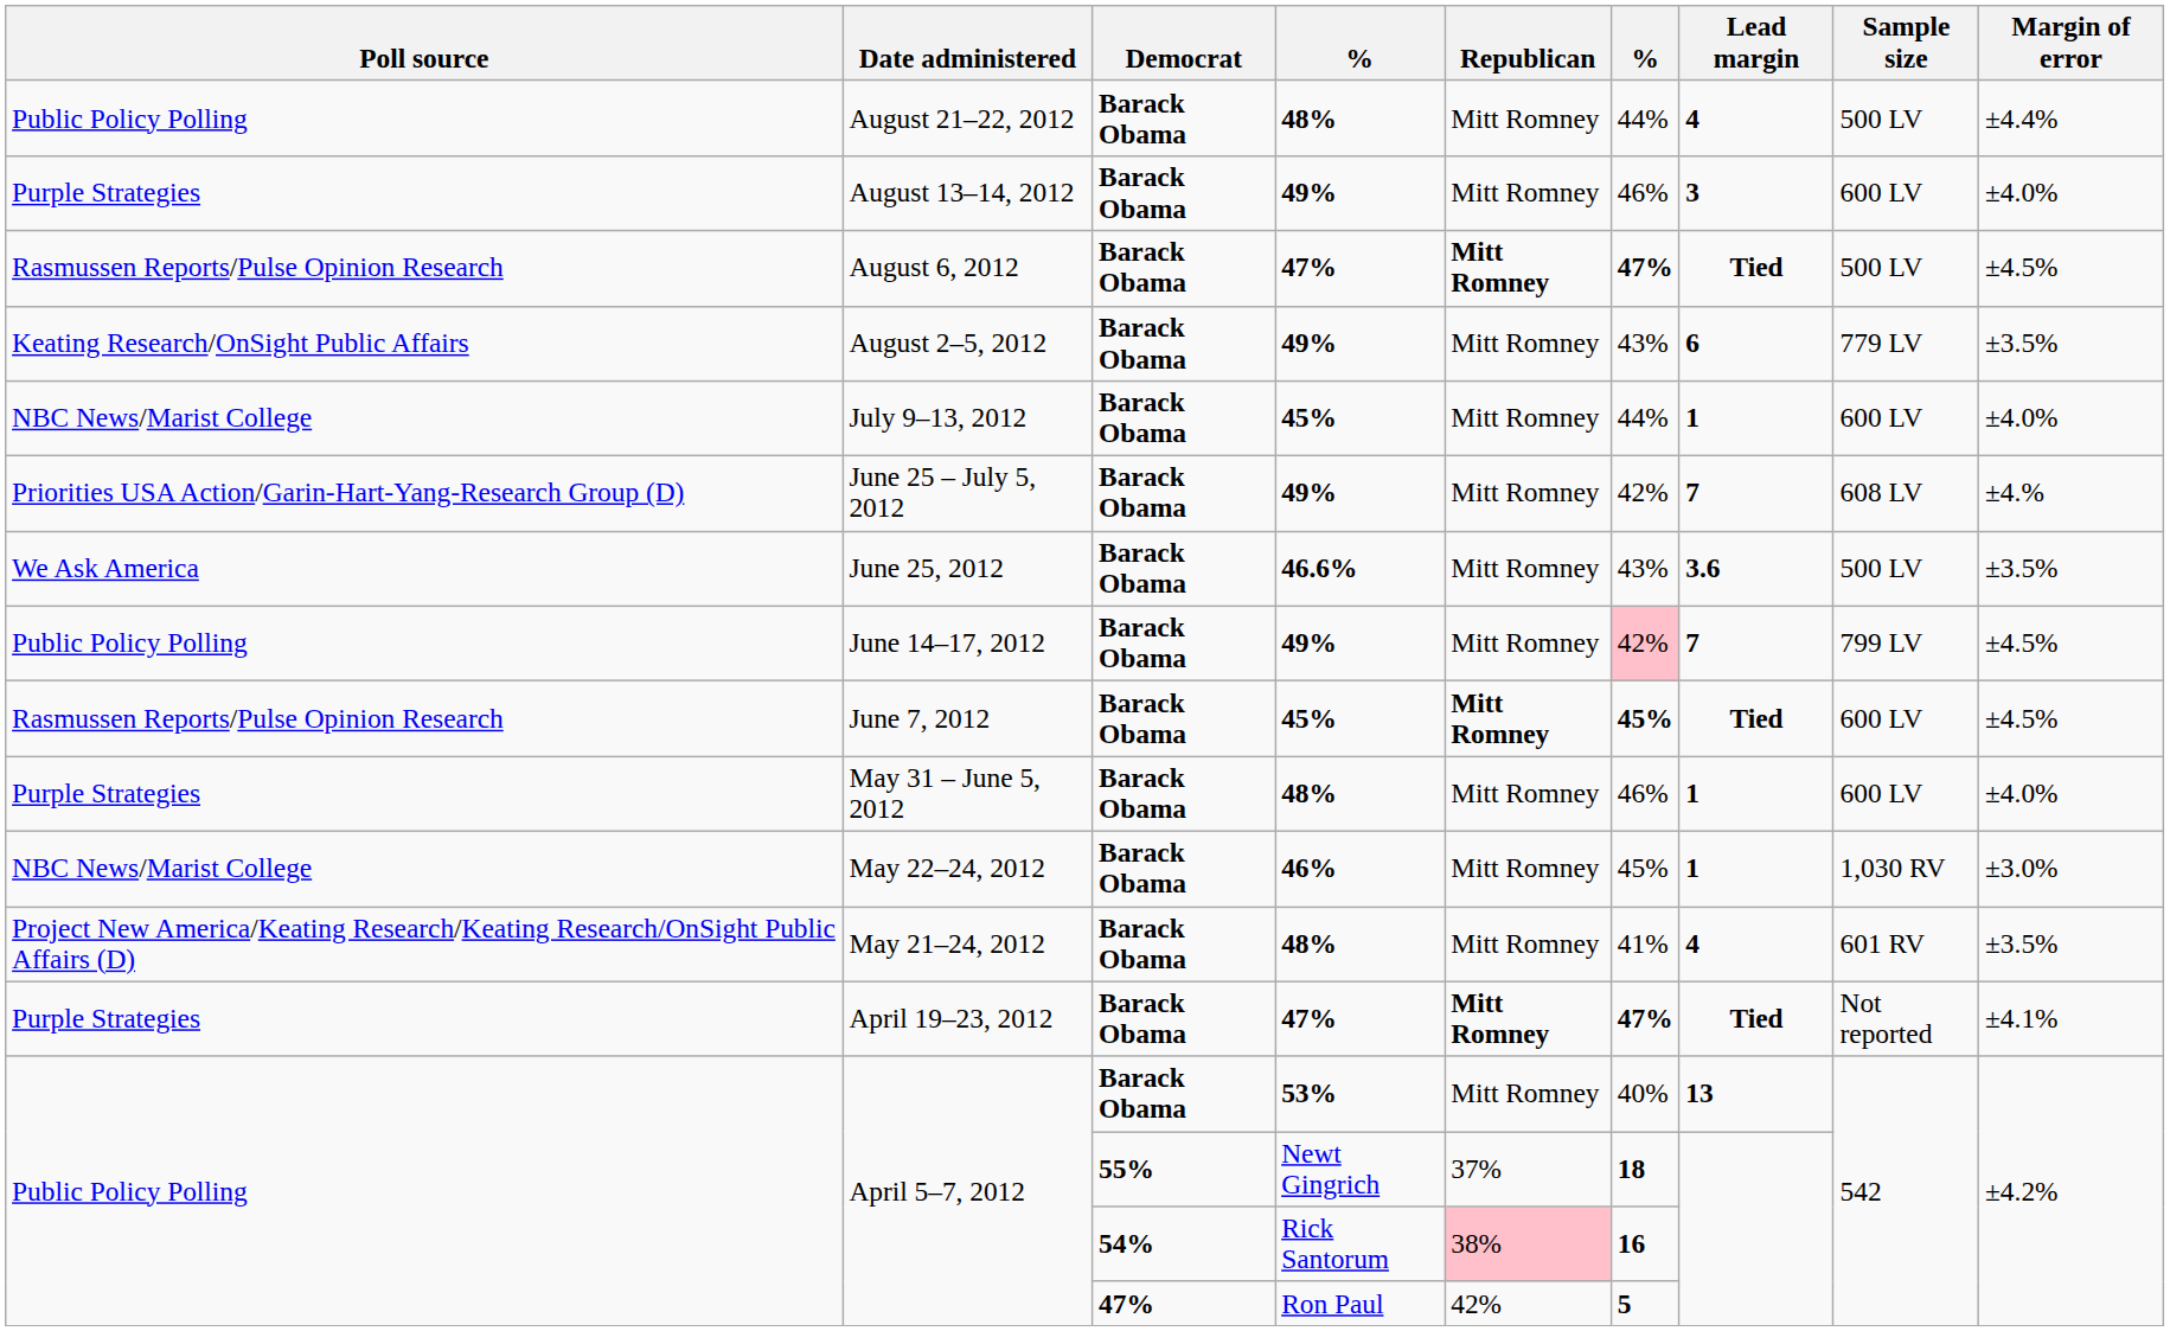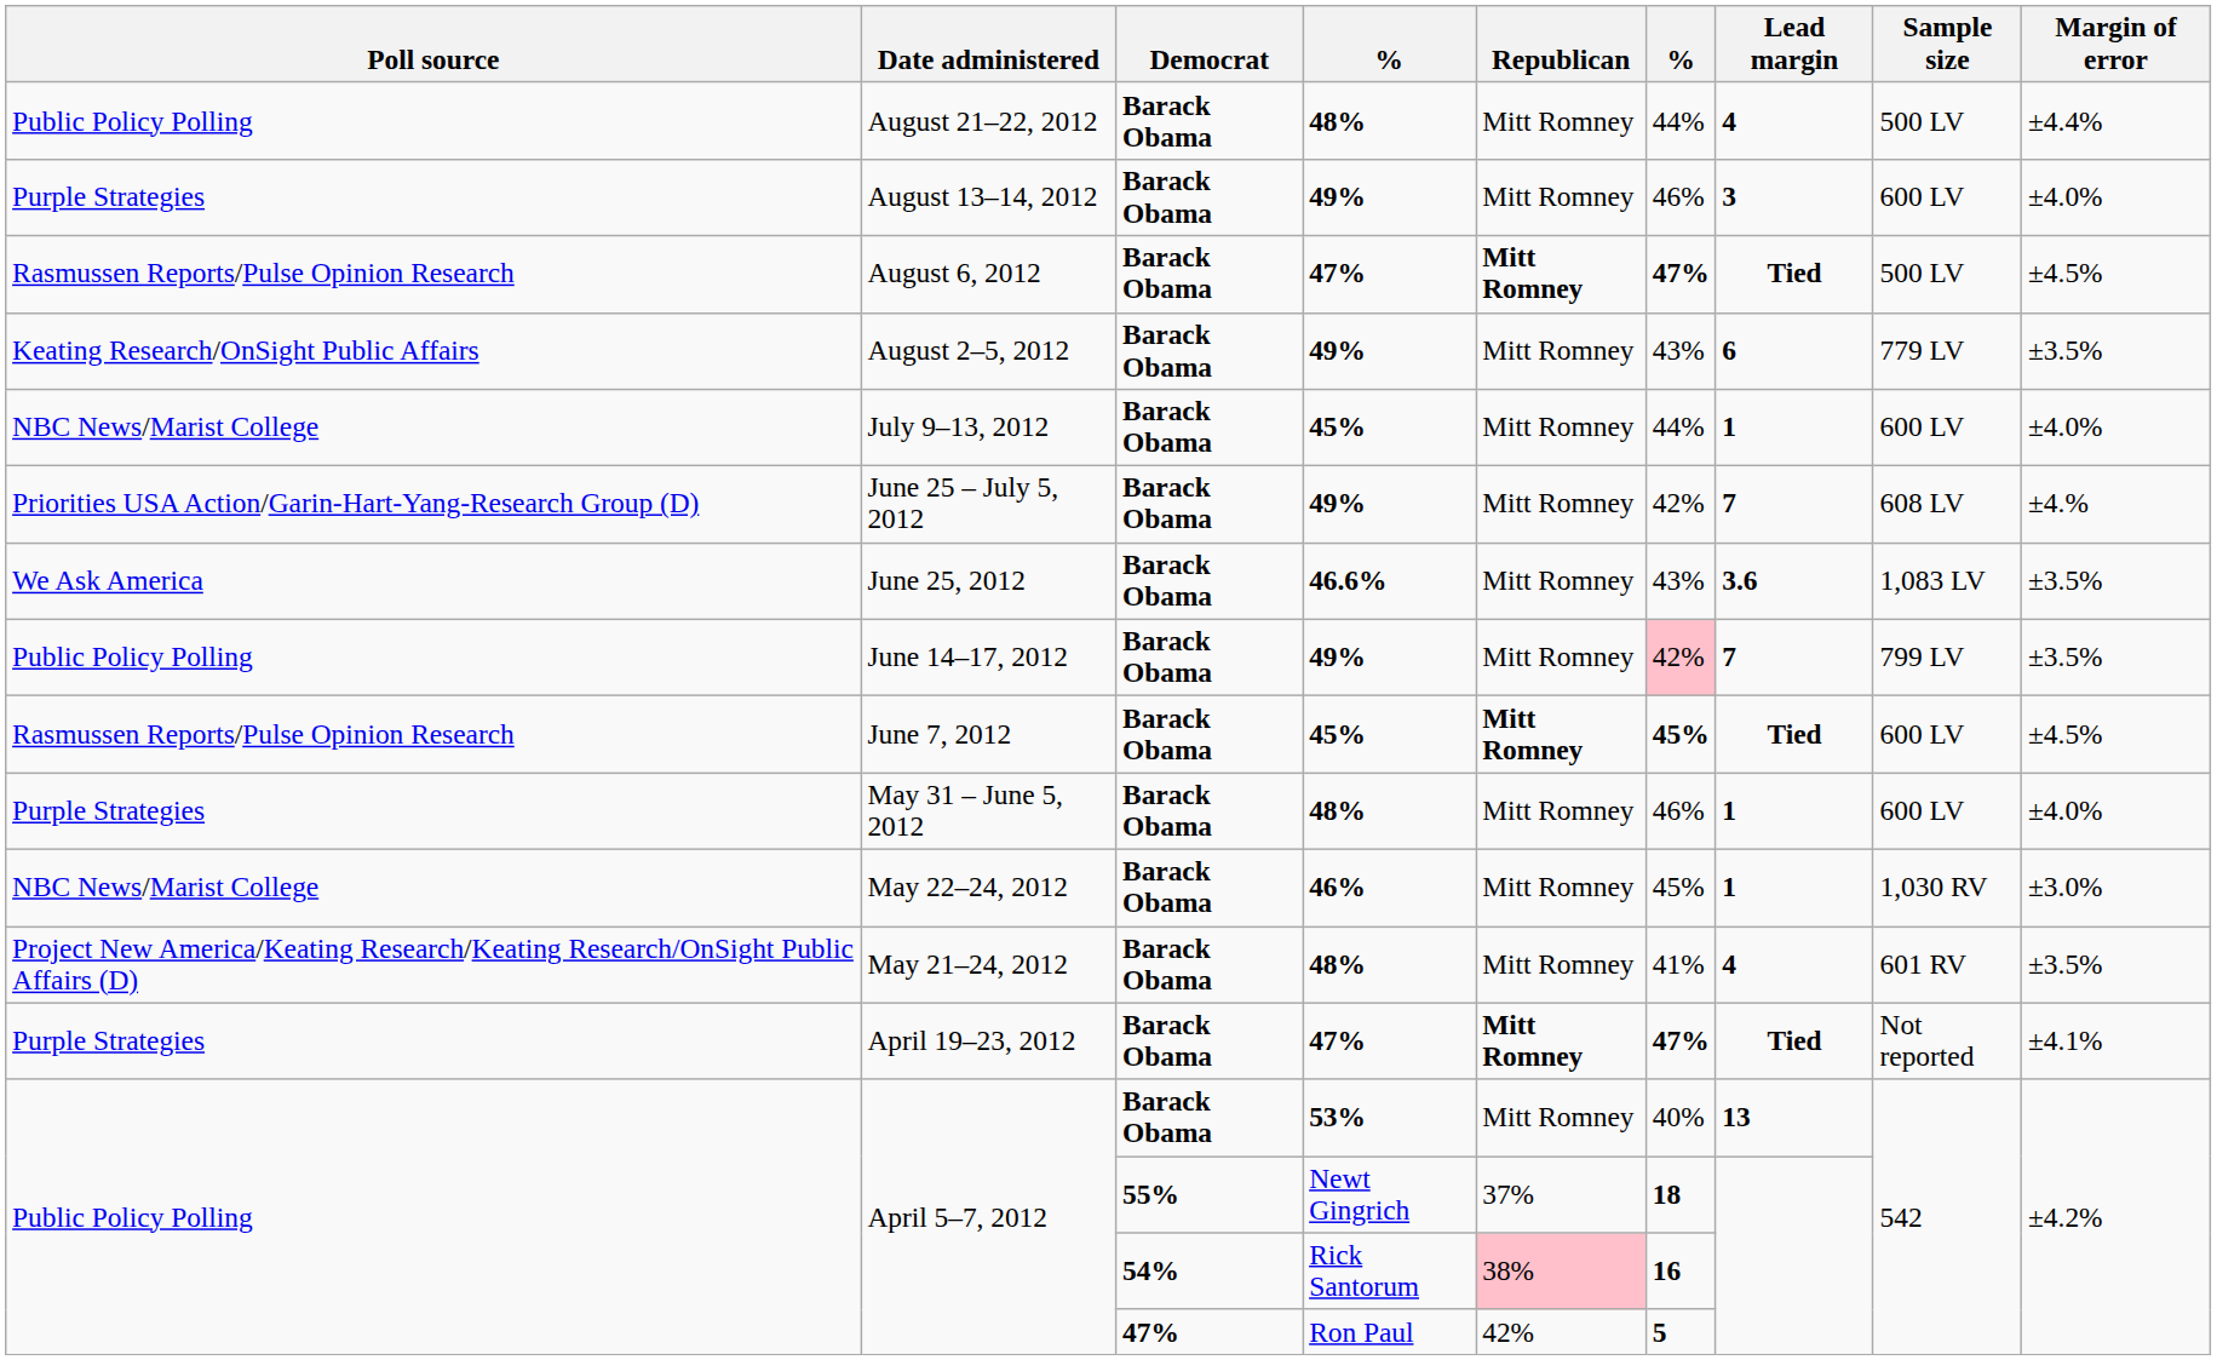 <table class="wikitable">
 <tr valign=bottom>
 <th>Poll source</th>
 <th>Date administered</th>
 <th>Democrat</th>
 <th>%</th>
 <th>Republican</th>
 <th>%</th>
 <th>Lead margin</th>
 <th>Sample size</th>
 <th>Margin of error</th>
 </tr>
 <tr>
 <td><a href='#'>Public Policy Polling</a></td>
 <td>August 21–22, 2012</td>
 <td><strong>Barack Obama</strong></td>
 <td><strong>48%</strong></td>
 <td>Mitt Romney</td>
 <td>44%</td>
 <td><strong>4</strong></td>
 <td>500 LV</td>
 <td>±4.4%</td>
 </tr>
 <tr>
 <td><a href='#'>Purple Strategies</a></td>
 <td>August 13–14, 2012</td>
 <td><strong>Barack Obama</strong></td>
 <td><strong>49%</strong></td>
 <td>Mitt Romney</td>
 <td>46%</td>
 <td><strong>3</strong></td>
 <td>600 LV</td>
 <td>±4.0%</td>
 </tr>
 <tr>
 <td><a href='#'>Rasmussen Reports</a>/<a href='#'>Pulse Opinion Research</a></td>
 <td>August 6, 2012</td>
 <td><strong>Barack Obama</strong></td>
 <td><strong>47%</strong></td>
 <td><strong>Mitt Romney</strong></td>
 <td><strong>47%</strong></td>
 <td align=center><strong>Tied</strong></td>
 <td>500 LV</td>
 <td>±4.5%</td>
 </tr>
 <tr>
 <td><a href='#'>Keating Research</a>/<a href='#'>OnSight Public Affairs</a></td>
 <td>August 2–5, 2012</td>
 <td><strong>Barack Obama</strong></td>
 <td><strong>49%</strong></td>
 <td>Mitt Romney</td>
 <td>43%</td>
 <td><strong>6</strong></td>
 <td>779 LV</td>
 <td>±3.5%</td>
 </tr>
 <tr>
 <td><a href='#'>NBC News</a>/<a href='#'>Marist College</a></td>
 <td>July 9–13, 2012</td>
 <td><strong>Barack Obama</strong></td>
 <td><strong>45%</strong></td>
 <td>Mitt Romney</td>
 <td>44%</td>
 <td><strong>1</strong></td>
 <td>600 LV</td>
 <td>±4.0%</td>
 </tr>
 <tr>
 <td><a href='#'>Priorities USA Action</a>/<a href='#'>Garin-Hart-Yang-Research Group (D)</a></td>
 <td>June 25 – July 5, 2012</td>
 <td><strong>Barack Obama</strong></td>
 <td><strong>49%</strong></td>
 <td>Mitt Romney</td>
 <td>42%</td>
 <td><strong>7</strong></td>
 <td>608 LV</td>
 <td>±4.%</td>
 </tr>
 <tr>
 <td><a href='#'>We Ask America</a></td>
 <td>June 25, 2012</td>
 <td><strong>Barack Obama</strong></td>
 <td><strong>46.6%</strong></td>
 <td>Mitt Romney</td>
 <td>43%</td>
 <td><strong>3.6</strong></td>
-<td>500 LV</td>
+<td>1,083 LV</td>
 <td>±3.5%</td>
 </tr>
 <tr>
 <td><a href='#'>Public Policy Polling</a></td>
 <td>June 14–17, 2012</td>
 <td><strong>Barack Obama</strong></td>
 <td><strong>49%</strong></td>
 <td>Mitt Romney</td>
 <td style="background: pink;">42%</td>
 <td><strong>7</strong></td>
 <td>799 LV</td>
-<td>±4.5%</td>
+<td>±3.5%</td>
 </tr>
 <tr>
 <td><a href='#'>Rasmussen Reports</a>/<a href='#'>Pulse Opinion Research</a></td>
 <td>June 7, 2012</td>
 <td><strong>Barack Obama</strong></td>
 <td><strong>45%</strong></td>
 <td><strong>Mitt Romney</strong></td>
 <td><strong>45%</strong></td>
 <td align="center"><strong>Tied</strong></td>
 <td>600 LV</td>
 <td>±4.5%</td>
 </tr>
 <tr>
 <td><a href='#'>Purple Strategies</a></td>
 <td>May 31 – June 5, 2012</td>
 <td><strong>Barack Obama</strong></td>
 <td><strong>48%</strong></td>
 <td>Mitt Romney</td>
 <td>46%</td>
 <td><strong>1</strong></td>
 <td>600 LV</td>
 <td>±4.0%</td>
 </tr>
 <tr>
 <td><a href='#'>NBC News</a>/<a href='#'>Marist College</a></td>
 <td>May 22–24, 2012</td>
 <td><strong>Barack Obama</strong></td>
 <td><strong>46%</strong></td>
 <td>Mitt Romney</td>
 <td>45%</td>
 <td><strong>1</strong></td>
 <td>1,030 RV</td>
 <td>±3.0%</td>
 </tr>
 <tr>
 <td><a href='#'>Project New America</a>/<a href='#'>Keating Research</a>/<a href='#'>Keating Research/OnSight Public Affairs (D)</a></td>
 <td>May 21–24, 2012</td>
 <td><strong>Barack Obama</strong></td>
 <td><strong>48%</strong></td>
 <td>Mitt Romney</td>
 <td>41%</td>
 <td><strong>4</strong></td>
 <td>601 RV</td>
 <td>±3.5%</td>
 </tr>
 <tr>
 <td><a href='#'>Purple Strategies</a></td>
 <td>April 19–23, 2012</td>
 <td><strong>Barack Obama</strong></td>
 <td><strong>47%</strong></td>
 <td><strong>Mitt Romney</strong></td>
 <td><strong>47%</strong></td>
 <td align="center"><strong>Tied</strong></td>
 <td>Not reported</td>
 <td>±4.1%</td>
 </tr>
 <tr>
 <td rowspan=4><a href='#'>Public Policy Polling</a></td>
 <td rowspan=4>April 5–7, 2012</td>
 <td><strong>Barack Obama</strong></td>
 <td><strong>53%</strong></td>
 <td>Mitt Romney</td>
 <td>40%</td>
 <td><strong>13</strong></td>
 <td rowspan=4>542</td>
 <td rowspan=4>±4.2%</td>
 </tr>
 <tr>
 <td><strong>55%</strong></td>
 <td><a href='#'>Newt Gingrich</a></td>
 <td>37%</td>
 <td><strong>18</strong></td>
 </tr>
 <tr>
 <td><strong>54%</strong></td>
 <td><a href='#'>Rick Santorum</a></td>
 <td style="background: pink;">38%</td>
 <td><strong>16</strong></td>
 </tr>
 <tr>
 <td><strong>47%</strong></td>
 <td><a href='#'>Ron Paul</a></td>
 <td>42%</td>
 <td><strong>5</strong></td>
 </tr>
 </table>
